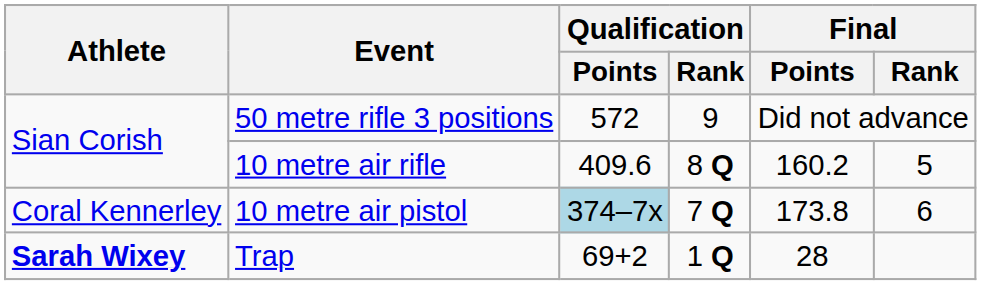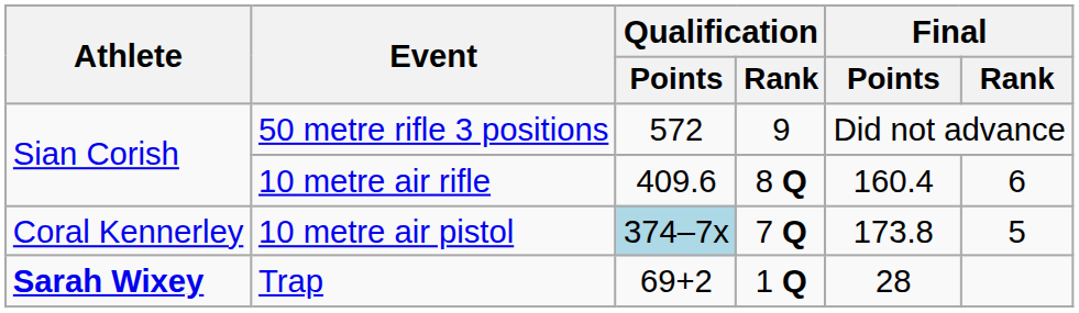 <table class="wikitable" style="font-size:90%">
 <tr>
 <th rowspan=2>Athlete</th>
 <th rowspan=2>Event</th>
 <th colspan=2>Qualification</th>
 <th colspan=2>Final</th>
 </tr>
 <tr style="font-size:95%">
 <th>Points</th>
 <th>Rank</th>
 <th>Points</th>
 <th>Rank</th>
 </tr>
 <tr align=center>
 <td align=left rowspan=2><a href='#'>Sian Corish</a></td>
 <td align=left><a href='#'>50 metre rifle 3 positions</a></td>
 <td>572</td>
 <td>9</td>
 <td colspan=2>Did not advance</td>
 </tr>
 <tr align=center>
 <td align=left><a href='#'>10 metre air rifle</a></td>
 <td>409.6</td>
 <td>8 <strong>Q</strong></td>
-<td>160.2</td>
-<td>5</td>
+<td>160.4</td>
+<td>6</td>
 </tr>
 <tr align=center>
 <td align=left><a href='#'>Coral Kennerley</a></td>
 <td align=left><a href='#'>10 metre air pistol</a></td>
 <td style="background: lightblue;">374–7x</td>
 <td>7 <strong>Q</strong></td>
 <td>173.8</td>
-<td>6</td>
+<td>5</td>
 </tr>
 <tr align=center>
 <td align=left><strong><a href='#'>Sarah Wixey</a></strong></td>
 <td align=left><a href='#'>Trap</a></td>
 <td>69+2</td>
 <td>1 <strong>Q</strong></td>
 <td>28</td>
 <td></td>
 </tr>
 </table>
